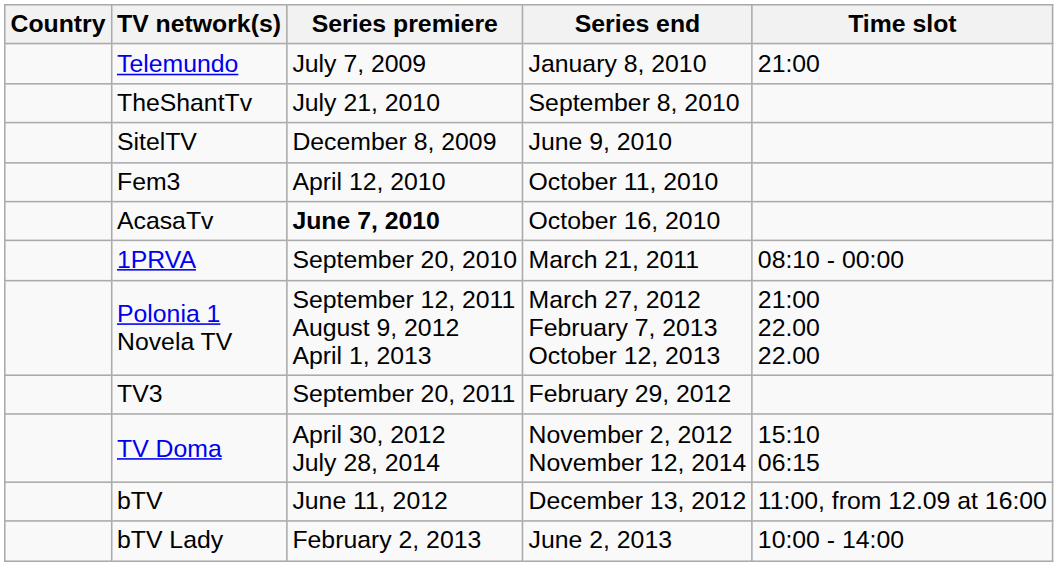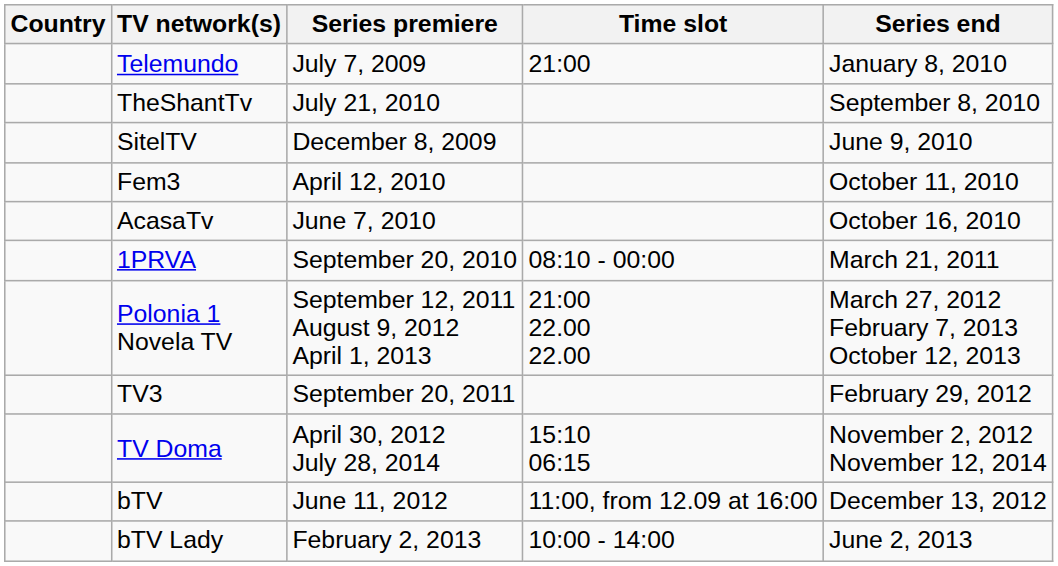 <table class="wikitable">
 <tr>
 <th>Country</th>
 <th>TV network(s)</th>
 <th>Series premiere</th>
+<th>Time slot</th>
 <th>Series end</th>
-<th>Time slot</th>
 </tr>
 <tr>
 <td></td>
 <td><a href='#'>Telemundo</a></td>
 <td>July 7, 2009</td>
+<td>21:00</td>
 <td>January 8, 2010</td>
-<td>21:00</td>
 </tr>
 <tr>
 <td></td>
 <td>TheShantTv</td>
 <td>July 21, 2010</td>
+<td></td>
 <td>September 8, 2010</td>
-<td></td>
 </tr>
 <tr>
 <td></td>
 <td>SitelTV</td>
 <td>December 8, 2009</td>
+<td></td>
 <td>June 9, 2010</td>
-<td></td>
 </tr>
 <tr>
 <td></td>
 <td>Fem3</td>
 <td>April 12, 2010</td>
+<td></td>
 <td>October 11, 2010</td>
-<td></td>
 </tr>
 <tr>
 <td></td>
 <td>AcasaTv</td>
-<td><strong>June 7, 2010</strong></td>
+<td>June 7, 2010</td>
+<td></td>
 <td>October 16, 2010</td>
-<td></td>
 </tr>
 <tr>
 <td></td>
 <td><a href='#'>1PRVA</a></td>
 <td>September 20, 2010</td>
+<td>08:10 - 00:00</td>
 <td>March 21, 2011</td>
-<td>08:10 - 00:00</td>
 </tr>
 <tr>
 <td></td>
 <td><a href='#'>Polonia 1</a> <br> Novela TV</td>
 <td>September 12, 2011 <br> August 9, 2012 <br> April 1, 2013</td>
+<td>21:00 <br> 22.00 <br> 22.00</td>
 <td>March 27, 2012 <br> February 7, 2013 <br> October 12, 2013</td>
-<td>21:00 <br> 22.00 <br> 22.00</td>
 </tr>
 <tr>
 <td></td>
 <td>TV3</td>
 <td>September 20, 2011</td>
+<td></td>
 <td>February 29, 2012</td>
-<td></td>
 </tr>
 <tr>
 <td></td>
 <td><a href='#'>TV Doma</a></td>
 <td>April 30, 2012 <br> July 28, 2014</td>
+<td>15:10 <br> 06:15</td>
 <td>November 2, 2012 <br> November 12, 2014</td>
-<td>15:10 <br> 06:15</td>
 </tr>
 <tr>
 <td></td>
 <td>bTV</td>
 <td>June 11, 2012</td>
+<td>11:00, from 12.09 at 16:00</td>
 <td>December 13, 2012</td>
-<td>11:00, from 12.09 at 16:00</td>
 </tr>
 <tr>
 <td></td>
 <td>bTV Lady</td>
 <td>February 2, 2013</td>
+<td>10:00 - 14:00</td>
 <td>June 2, 2013</td>
-<td>10:00 - 14:00</td>
 </tr>
 </table>
